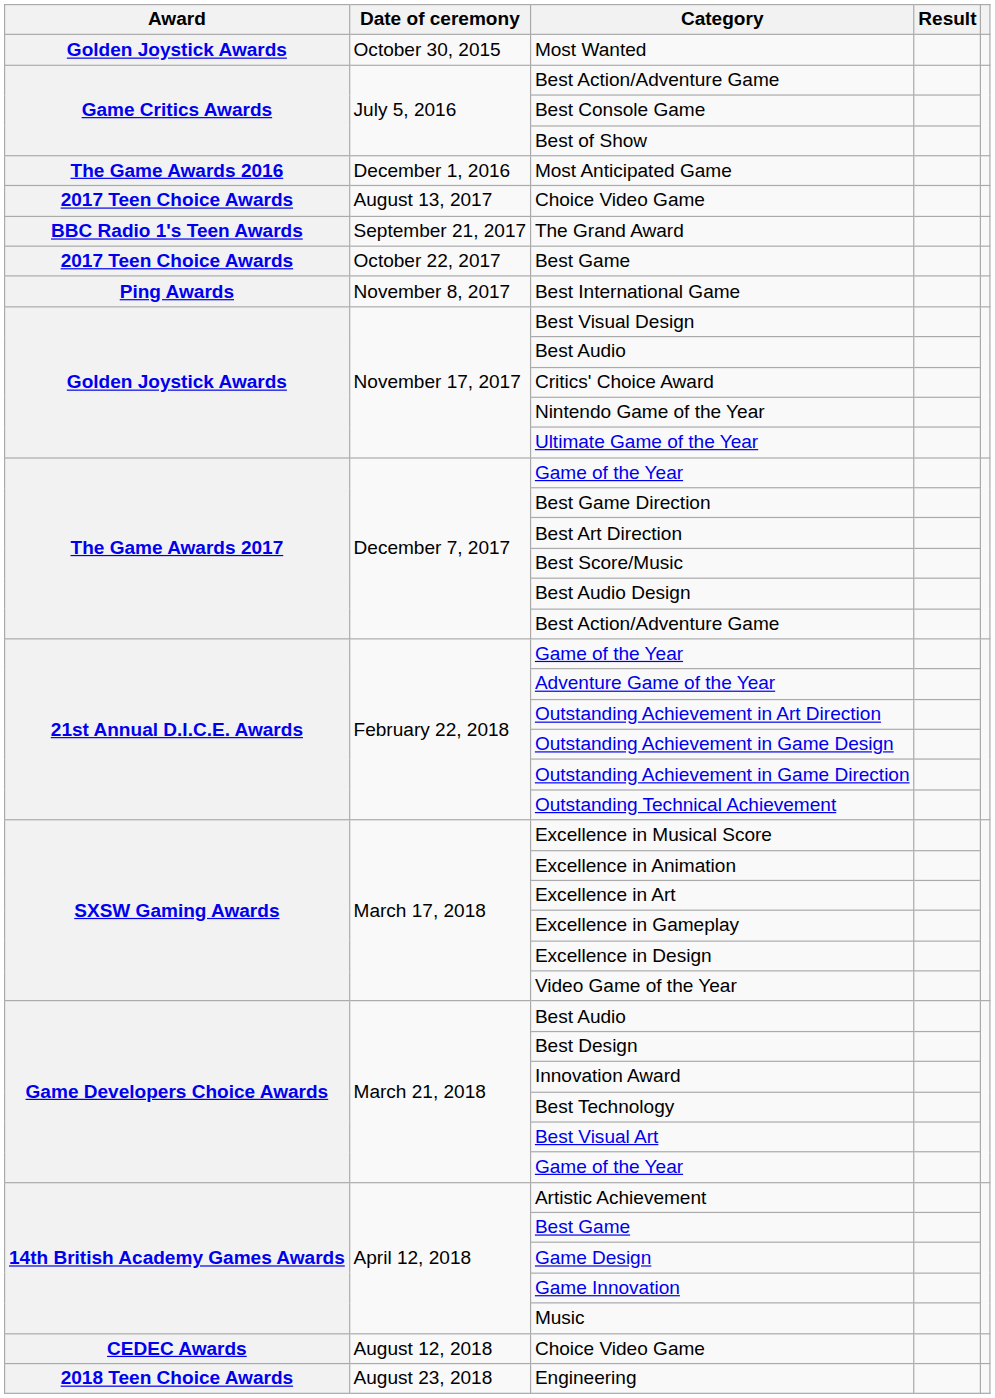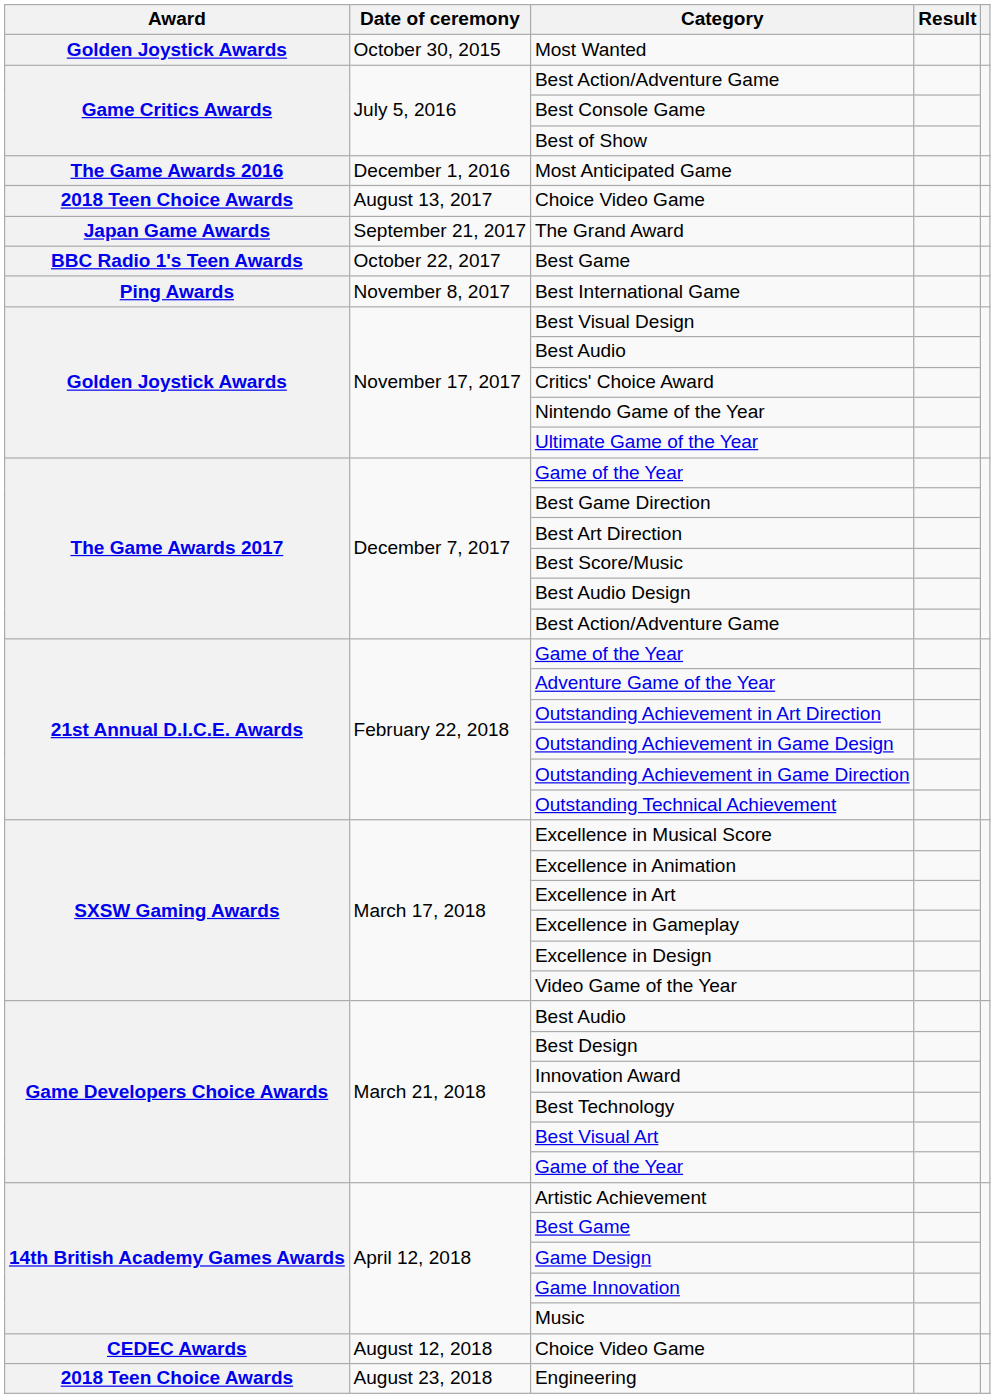 <table class="wikitable plainrowheaders sortable mw-collapsible">
 <tr>
 <th scope="col">Award</th>
 <th scope="col">Date of ceremony</th>
 <th scope="col">Category</th>
 <th scope="col">Result</th>
 <th scope="col" class="unsortable"></th>
 </tr>
 <tr>
 <th scope="row"><a href='#'>Golden Joystick Awards</a></th>
 <td>October 30, 2015</td>
 <td>Most Wanted</td>
 <td></td>
 <td></td>
 </tr>
 <tr>
 <th scope="row" rowspan=3><a href='#'>Game Critics Awards</a></th>
 <td rowspan=3>July 5, 2016</td>
 <td>Best Action/Adventure Game</td>
 <td></td>
 <td rowspan="3" style="text-align:center;"></td>
 </tr>
 <tr>
 <td>Best Console Game</td>
 <td></td>
 </tr>
 <tr>
 <td>Best of Show</td>
 <td></td>
 </tr>
 <tr>
 <th scope="row"><a href='#'>The Game Awards 2016</a></th>
 <td>December 1, 2016</td>
 <td>Most Anticipated Game</td>
 <td></td>
 <td style="text-align:center;"></td>
 </tr>
 <tr>
-<th scope="row"><a href='#'>2017 Teen Choice Awards</a></th>
+<th scope="row"><a href='#'>2018 Teen Choice Awards</a></th>
 <td>August 13, 2017</td>
 <td>Choice Video Game</td>
 <td></td>
 <td style="text-align:center;"></td>
 </tr>
 <tr>
-<th scope="row"><a href='#'>BBC Radio 1's Teen Awards</a></th>
+<th scope="row"><a href='#'>Japan Game Awards</a></th>
 <td>September 21, 2017</td>
 <td>The Grand Award</td>
 <td></td>
 <td style="text-align:center;"></td>
 </tr>
 <tr>
-<th scope="row"><a href='#'>2017 Teen Choice Awards</a></th>
+<th scope="row"><a href='#'>BBC Radio 1's Teen Awards</a></th>
 <td>October 22, 2017</td>
 <td>Best Game</td>
 <td></td>
 <td style="text-align:center;"></td>
 </tr>
 <tr>
 <th scope="row"><a href='#'>Ping Awards</a></th>
 <td>November 8, 2017</td>
 <td>Best International Game</td>
 <td></td>
 <td style="text-align:center;"></td>
 </tr>
 <tr>
 <th scope="row" rowspan="5"><a href='#'>Golden Joystick Awards</a></th>
 <td rowspan="5">November 17, 2017</td>
 <td>Best Visual Design</td>
 <td></td>
 <td style="text-align:center;" rowspan="5"><br></td>
 </tr>
 <tr>
 <td>Best Audio</td>
 <td></td>
 </tr>
 <tr>
 <td>Critics' Choice Award</td>
 <td></td>
 </tr>
 <tr>
 <td>Nintendo Game of the Year</td>
 <td></td>
 </tr>
 <tr>
 <td><a href='#'>Ultimate Game of the Year</a></td>
 <td></td>
 </tr>
 <tr>
 <th scope="row" rowspan="6"><a href='#'>The Game Awards 2017</a></th>
 <td rowspan="6">December 7, 2017</td>
 <td><a href='#'>Game of the Year</a></td>
 <td></td>
 <td rowspan="6" style="text-align:center;"></td>
 </tr>
 <tr>
 <td>Best Game Direction</td>
 <td></td>
 </tr>
 <tr>
 <td>Best Art Direction</td>
 <td></td>
 </tr>
 <tr>
 <td>Best Score/Music</td>
 <td></td>
 </tr>
 <tr>
 <td>Best Audio Design</td>
 <td></td>
 </tr>
 <tr>
 <td>Best Action/Adventure Game</td>
 <td></td>
 </tr>
 <tr>
 <th scope=row rowspan=6><a href='#'>21st Annual D.I.C.E. Awards</a></th>
 <td rowspan=6>February 22, 2018</td>
 <td><a href='#'>Game of the Year</a></td>
 <td></td>
 <td style="text-align:center;" rowspan=6></td>
 </tr>
 <tr>
 <td><a href='#'>Adventure Game of the Year</a></td>
 <td></td>
 </tr>
 <tr>
 <td><a href='#'>Outstanding Achievement in Art Direction</a></td>
 <td></td>
 </tr>
 <tr>
 <td><a href='#'>Outstanding Achievement in Game Design</a></td>
 <td></td>
 </tr>
 <tr>
 <td><a href='#'>Outstanding Achievement in Game Direction</a></td>
 <td></td>
 </tr>
 <tr>
 <td><a href='#'>Outstanding Technical Achievement</a></td>
 <td></td>
 </tr>
 <tr>
 <th scope=row rowspan=6><a href='#'>SXSW Gaming Awards</a></th>
 <td rowspan=6>March 17, 2018</td>
 <td>Excellence in Musical Score</td>
 <td></td>
 <td style="text-align:center;" rowspan=6><br></td>
 </tr>
 <tr>
 <td>Excellence in Animation</td>
 <td></td>
 </tr>
 <tr>
 <td>Excellence in Art</td>
 <td></td>
 </tr>
 <tr>
 <td>Excellence in Gameplay</td>
 <td></td>
 </tr>
 <tr>
 <td>Excellence in Design</td>
 <td></td>
 </tr>
 <tr>
 <td>Video Game of the Year</td>
 <td></td>
 </tr>
 <tr>
 <th scope=row rowspan=6><a href='#'>Game Developers Choice Awards</a></th>
 <td rowspan=6>March 21, 2018</td>
 <td>Best Audio</td>
 <td></td>
 <td style="text-align:center;" rowspan=6><br></td>
 </tr>
 <tr>
 <td>Best Design</td>
 <td></td>
 </tr>
 <tr>
 <td>Innovation Award</td>
 <td></td>
 </tr>
 <tr>
 <td>Best Technology</td>
 <td></td>
 </tr>
 <tr>
 <td><a href='#'>Best Visual Art</a></td>
 <td></td>
 </tr>
 <tr>
 <td><a href='#'>Game of the Year</a></td>
 <td></td>
 </tr>
 <tr>
 <th scope=row rowspan=5><a href='#'>14th British Academy Games Awards</a></th>
 <td rowspan=5>April 12, 2018</td>
 <td>Artistic Achievement</td>
 <td></td>
 <td style="text-align:center;" rowspan=5><br></td>
 </tr>
 <tr>
 <td><a href='#'>Best Game</a></td>
 <td></td>
 </tr>
 <tr>
 <td><a href='#'>Game Design</a></td>
 <td></td>
 </tr>
 <tr>
 <td><a href='#'>Game Innovation</a></td>
 <td></td>
 </tr>
 <tr>
 <td>Music</td>
 <td></td>
 </tr>
 <tr>
 <th scope="row"><a href='#'>CEDEC Awards</a></th>
 <td>August 12, 2018</td>
 <td>Choice Video Game</td>
 <td></td>
 <td style="text-align:center;"><br></td>
 </tr>
 <tr>
 <th scope="row"><a href='#'>2018 Teen Choice Awards</a></th>
 <td>August 23, 2018</td>
 <td>Engineering</td>
 <td></td>
 <td style="text-align:center;"></td>
 </tr>
 </table>
